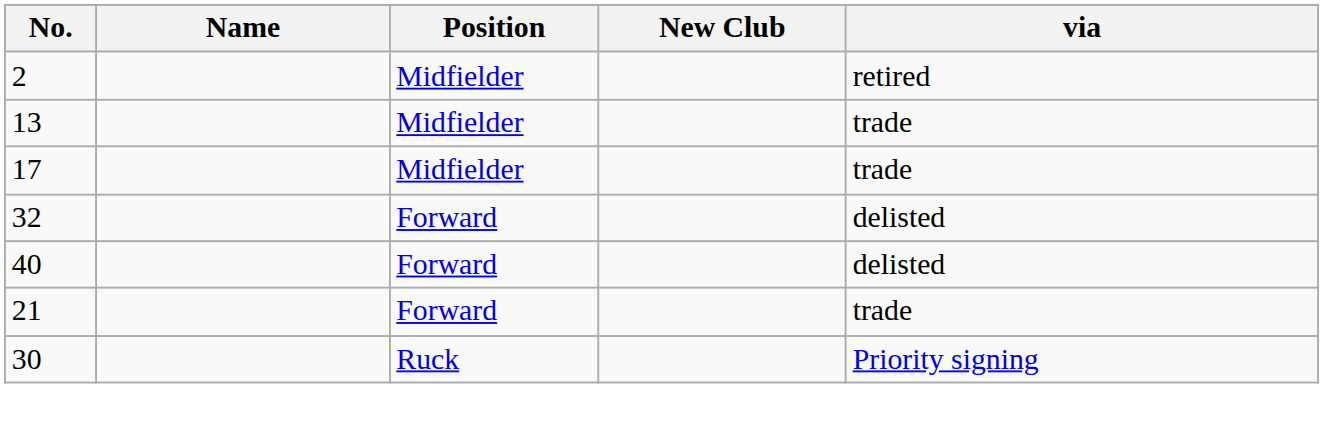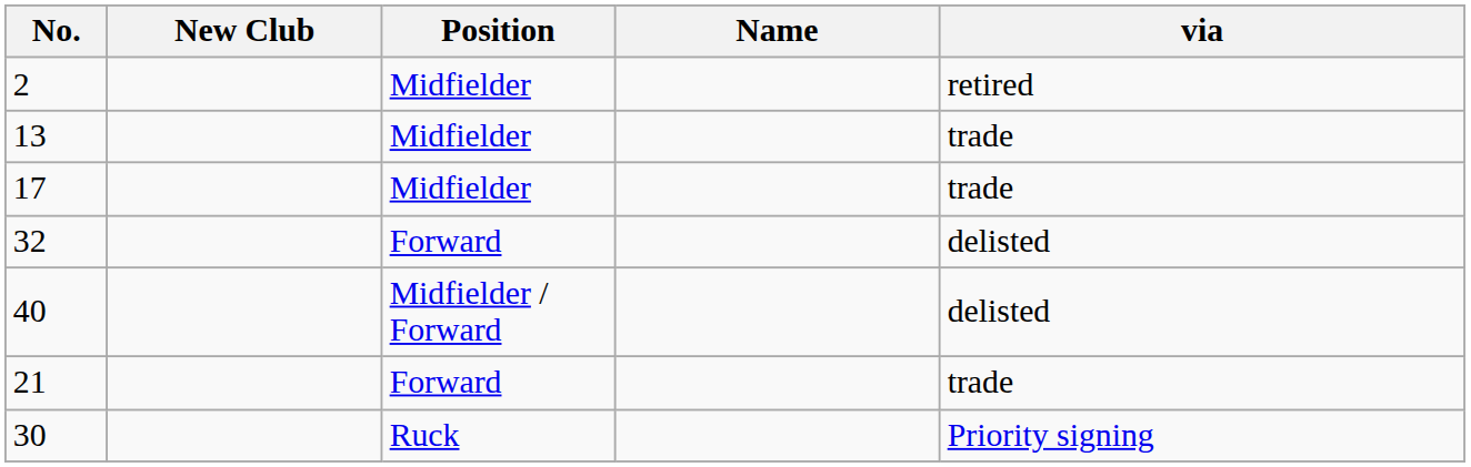 <table class="wikitable sortable" style="width:80%;">
 <tr style="background:#efefef;">
 <th width=1%>No.</th>
+<th width=5%>New Club</th>
+<th width=2%>Position</th>
 <th width=6%>Name</th>
-<th width=2%>Position</th>
-<th width=5%>New Club</th>
 <th width=10%>via</th>
 </tr>
 <tr>
 <td align=left>2</td>
 <td></td>
 <td><a href='#'>Midfielder</a></td>
 <td></td>
 <td>retired</td>
 </tr>
 <tr>
 <td align=left>13</td>
 <td></td>
 <td><a href='#'>Midfielder</a></td>
 <td></td>
 <td>trade</td>
 </tr>
 <tr>
 <td align=left>17</td>
 <td></td>
 <td><a href='#'>Midfielder</a></td>
 <td></td>
 <td>trade</td>
 </tr>
 <tr>
 <td align=left>32</td>
 <td></td>
 <td><a href='#'>Forward</a></td>
 <td></td>
 <td>delisted</td>
 </tr>
 <tr>
 <td align=left>40</td>
 <td></td>
-<td><a href='#'>Forward</a></td>
+<td><a href='#'>Midfielder</a> / <a href='#'>Forward</a></td>
 <td></td>
 <td>delisted</td>
 </tr>
 <tr>
 <td align=left>21</td>
 <td></td>
 <td><a href='#'>Forward</a></td>
 <td></td>
 <td>trade</td>
 </tr>
 <tr>
 <td align=left>30</td>
 <td></td>
 <td><a href='#'>Ruck</a></td>
 <td></td>
 <td><a href='#'>Priority signing</a></td>
 </tr>
 </table>
